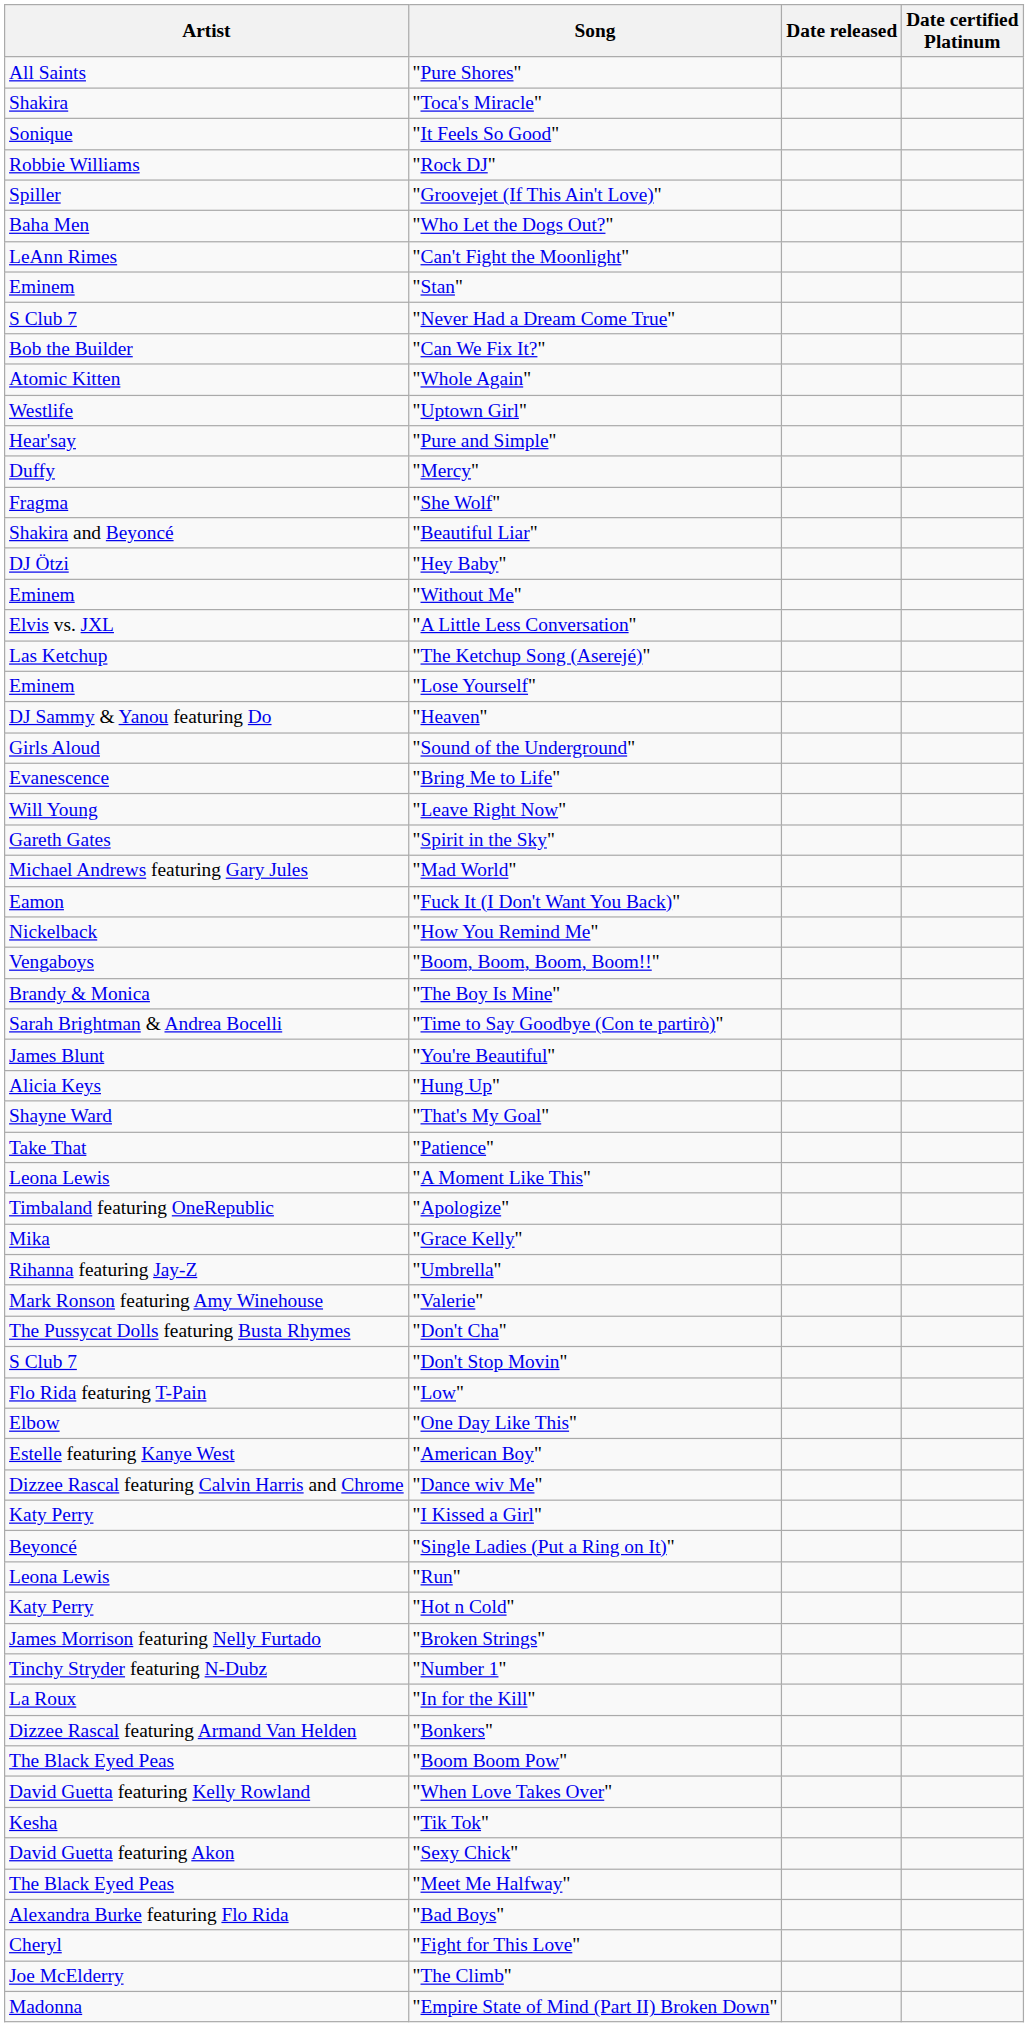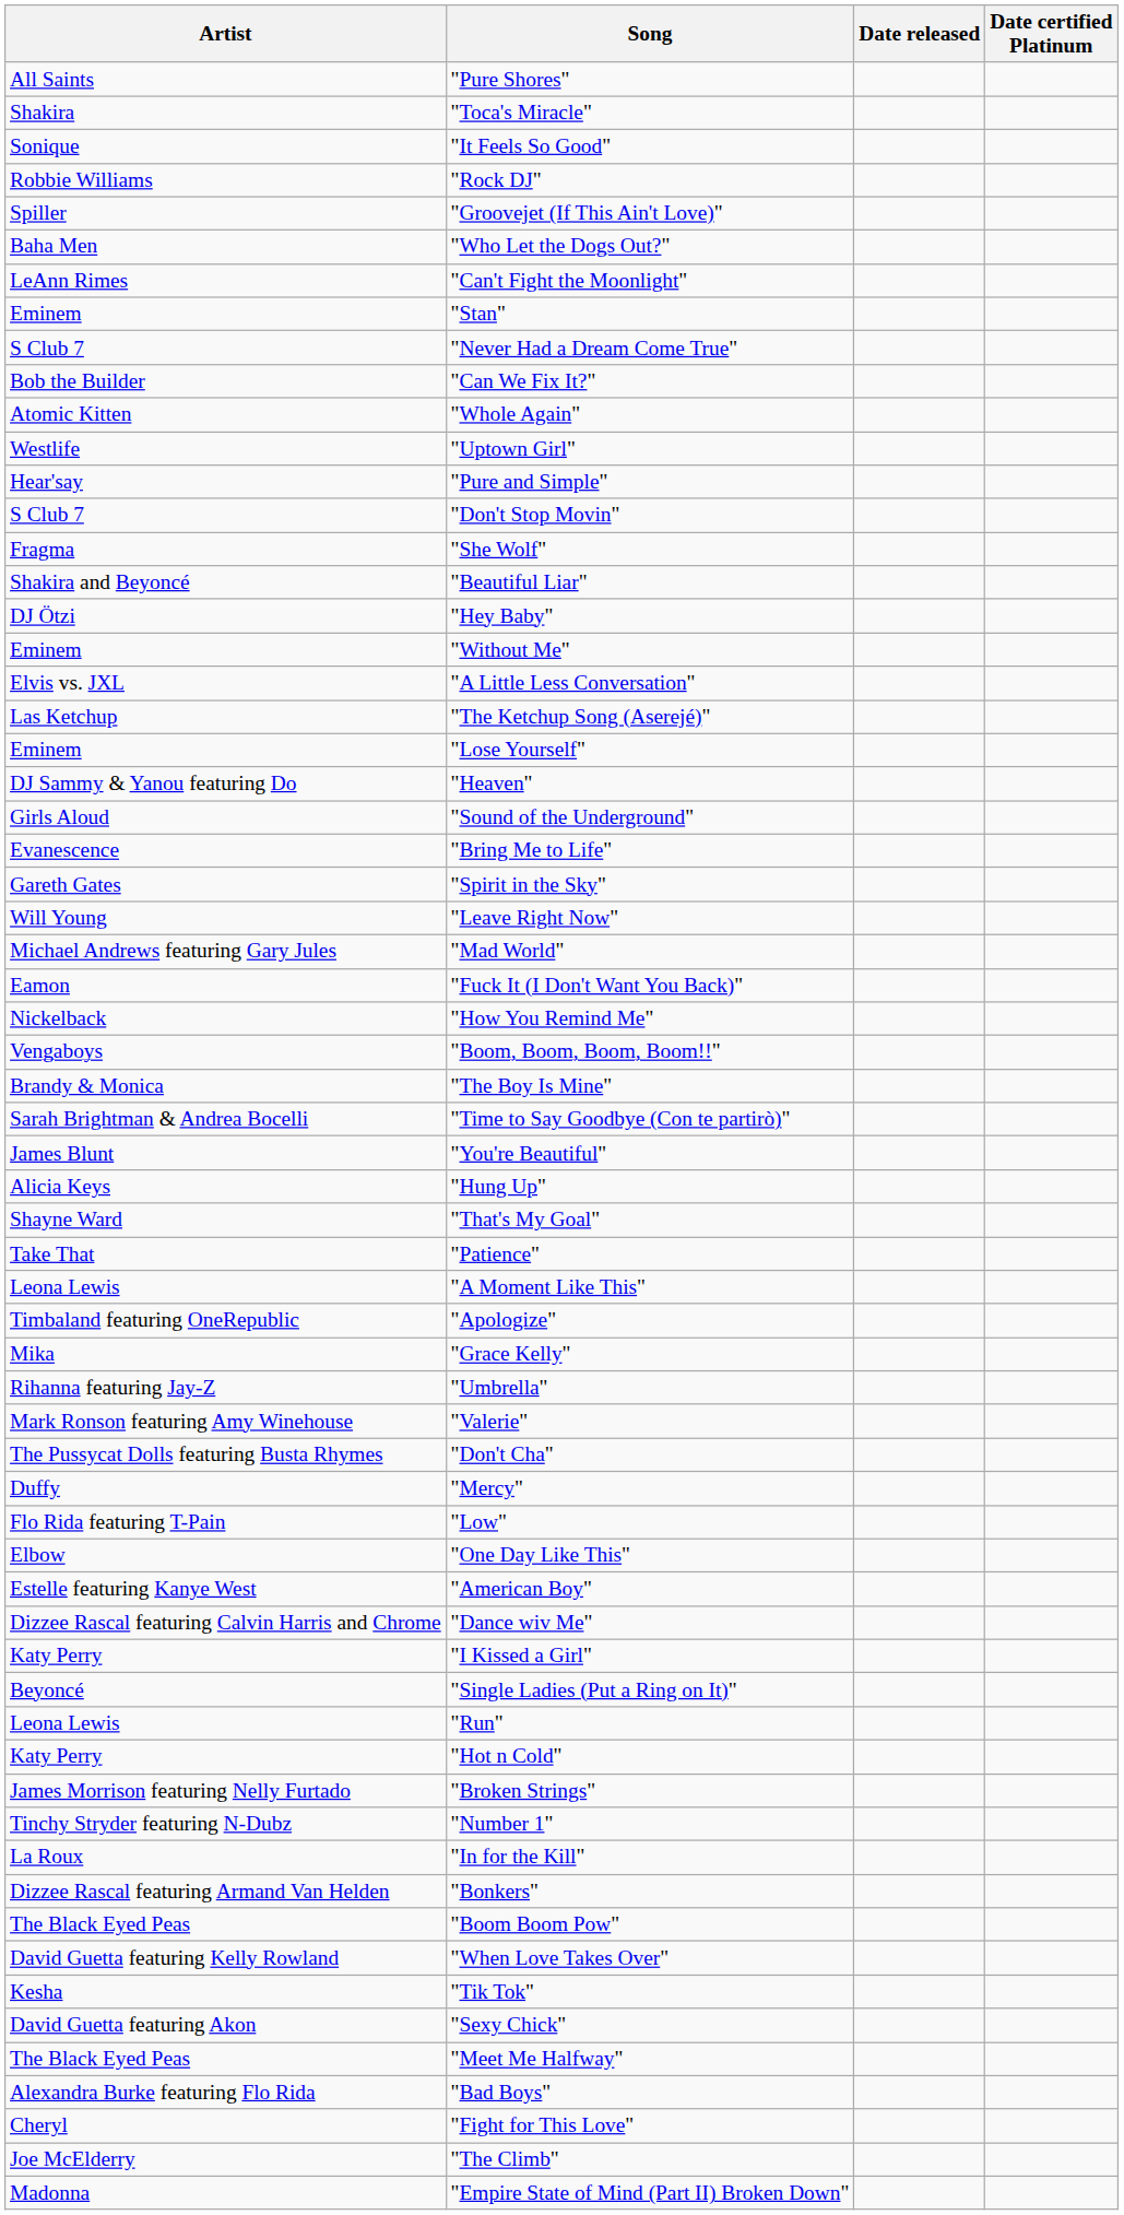 <table class="wikitable plainrowheaders sortable">
 <tr>
 <th scope=col>Artist</th>
 <th scope=col>Song</th>
 <th scope=col>Date released</th>
 <th scope=col>Date certified<br>Platinum</th>
 </tr>
 <tr>
 <td><a href='#'>All Saints</a></td>
 <td>"<a href='#'>Pure Shores</a>"</td>
 <td></td>
 <td></td>
 </tr>
 <tr>
 <td><a href='#'>Shakira</a></td>
 <td>"<a href='#'>Toca's Miracle</a>"</td>
 <td></td>
 <td></td>
 </tr>
 <tr>
 <td><a href='#'>Sonique</a></td>
 <td>"<a href='#'>It Feels So Good</a>"</td>
 <td></td>
 <td></td>
 </tr>
 <tr>
 <td><a href='#'>Robbie Williams</a></td>
 <td>"<a href='#'>Rock DJ</a>"</td>
 <td></td>
 <td></td>
 </tr>
 <tr>
 <td><a href='#'>Spiller</a></td>
 <td>"<a href='#'>Groovejet (If This Ain't Love)</a>"</td>
 <td></td>
 <td></td>
 </tr>
 <tr>
 <td><a href='#'>Baha Men</a></td>
 <td>"<a href='#'>Who Let the Dogs Out?</a>"</td>
 <td></td>
 <td></td>
 </tr>
 <tr>
 <td><a href='#'>LeAnn Rimes</a></td>
 <td>"<a href='#'>Can't Fight the Moonlight</a>"</td>
 <td></td>
 <td></td>
 </tr>
 <tr>
 <td><a href='#'>Eminem</a></td>
 <td>"<a href='#'>Stan</a>"</td>
 <td></td>
 <td></td>
 </tr>
 <tr>
 <td><a href='#'>S Club 7</a></td>
 <td>"<a href='#'>Never Had a Dream Come True</a>"</td>
 <td></td>
 <td></td>
 </tr>
 <tr>
 <td><a href='#'>Bob the Builder</a></td>
 <td>"<a href='#'>Can We Fix It?</a>"</td>
 <td></td>
 <td></td>
 </tr>
 <tr>
 <td><a href='#'>Atomic Kitten</a></td>
 <td>"<a href='#'>Whole Again</a>"</td>
 <td></td>
 <td></td>
 </tr>
 <tr>
 <td><a href='#'>Westlife</a></td>
 <td>"<a href='#'>Uptown Girl</a>"</td>
 <td></td>
 <td></td>
 </tr>
 <tr>
 <td><a href='#'>Hear'say</a></td>
 <td>"<a href='#'>Pure and Simple</a>"</td>
 <td></td>
 <td></td>
 </tr>
 <tr>
-<td><a href='#'>Duffy</a></td>
-<td>"<a href='#'>Mercy</a>"</td>
+<td><a href='#'>S Club 7</a></td>
+<td>"<a href='#'>Don't Stop Movin</a>"</td>
 <td></td>
 <td></td>
 </tr>
 <tr>
 <td><a href='#'>Fragma</a></td>
 <td>"<a href='#'>She Wolf</a>"</td>
 <td></td>
 <td></td>
 </tr>
 <tr>
 <td><a href='#'>Shakira</a> and <a href='#'>Beyoncé</a></td>
 <td>"<a href='#'>Beautiful Liar</a>"</td>
 <td></td>
 <td></td>
 </tr>
 <tr>
 <td><a href='#'>DJ Ötzi</a></td>
 <td>"<a href='#'>Hey Baby</a>"</td>
 <td></td>
 <td></td>
 </tr>
 <tr>
 <td><a href='#'>Eminem</a></td>
 <td>"<a href='#'>Without Me</a>"</td>
 <td></td>
 <td></td>
 </tr>
 <tr>
 <td><a href='#'>Elvis</a> vs. <a href='#'>JXL</a></td>
 <td>"<a href='#'>A Little Less Conversation</a>"</td>
 <td></td>
 <td></td>
 </tr>
 <tr>
 <td><a href='#'>Las Ketchup</a></td>
 <td>"<a href='#'>The Ketchup Song (Aserejé)</a>"</td>
 <td></td>
 <td></td>
 </tr>
 <tr>
 <td><a href='#'>Eminem</a></td>
 <td>"<a href='#'>Lose Yourself</a>"</td>
 <td></td>
 <td></td>
 </tr>
 <tr>
 <td><a href='#'>DJ Sammy</a> & <a href='#'>Yanou</a> featuring <a href='#'>Do</a></td>
 <td>"<a href='#'>Heaven</a>"</td>
 <td></td>
 <td></td>
 </tr>
 <tr>
 <td><a href='#'>Girls Aloud</a></td>
 <td>"<a href='#'>Sound of the Underground</a>"</td>
 <td></td>
 <td></td>
 </tr>
 <tr>
 <td><a href='#'>Evanescence</a></td>
 <td>"<a href='#'>Bring Me to Life</a>"</td>
 <td></td>
 <td></td>
 </tr>
 <tr>
-<td><a href='#'>Will Young</a></td>
-<td>"<a href='#'>Leave Right Now</a>"</td>
+<td><a href='#'>Gareth Gates</a></td>
+<td>"<a href='#'>Spirit in the Sky</a>"</td>
 <td></td>
 <td></td>
 </tr>
 <tr>
-<td><a href='#'>Gareth Gates</a></td>
-<td>"<a href='#'>Spirit in the Sky</a>"</td>
+<td><a href='#'>Will Young</a></td>
+<td>"<a href='#'>Leave Right Now</a>"</td>
 <td></td>
 <td></td>
 </tr>
 <tr>
 <td><a href='#'>Michael Andrews</a> featuring <a href='#'>Gary Jules</a></td>
 <td>"<a href='#'>Mad World</a>"</td>
 <td></td>
 <td></td>
 </tr>
 <tr>
 <td><a href='#'>Eamon</a></td>
 <td>"<a href='#'>Fuck It (I Don't Want You Back)</a>"</td>
 <td></td>
 <td></td>
 </tr>
 <tr>
 <td><a href='#'>Nickelback</a></td>
 <td>"<a href='#'>How You Remind Me</a>"</td>
 <td></td>
 <td></td>
 </tr>
 <tr>
 <td><a href='#'>Vengaboys</a></td>
 <td>"<a href='#'>Boom, Boom, Boom, Boom!!</a>"</td>
 <td></td>
 <td></td>
 </tr>
 <tr>
 <td><a href='#'>Brandy & Monica</a></td>
 <td>"<a href='#'>The Boy Is Mine</a>"</td>
 <td></td>
 <td></td>
 </tr>
 <tr>
 <td><a href='#'>Sarah Brightman</a> & <a href='#'>Andrea Bocelli</a></td>
 <td>"<a href='#'>Time to Say Goodbye (Con te partirò)</a>"</td>
 <td></td>
 <td></td>
 </tr>
 <tr>
 <td><a href='#'>James Blunt</a></td>
 <td>"<a href='#'>You're Beautiful</a>"</td>
 <td></td>
 <td></td>
 </tr>
 <tr>
 <td><a href='#'>Alicia Keys</a></td>
 <td>"<a href='#'>Hung Up</a>"</td>
 <td></td>
 <td></td>
 </tr>
 <tr>
 <td><a href='#'>Shayne Ward</a></td>
 <td>"<a href='#'>That's My Goal</a>"</td>
 <td></td>
 <td></td>
 </tr>
 <tr>
 <td><a href='#'>Take That</a></td>
 <td>"<a href='#'>Patience</a>"</td>
 <td></td>
 <td></td>
 </tr>
 <tr>
 <td><a href='#'>Leona Lewis</a></td>
 <td>"<a href='#'>A Moment Like This</a>"</td>
 <td></td>
 <td></td>
 </tr>
 <tr>
 <td><a href='#'>Timbaland</a> featuring <a href='#'>OneRepublic</a></td>
 <td>"<a href='#'>Apologize</a>"</td>
 <td></td>
 <td></td>
 </tr>
 <tr>
 <td><a href='#'>Mika</a></td>
 <td>"<a href='#'>Grace Kelly</a>"</td>
 <td></td>
 <td></td>
 </tr>
 <tr>
 <td><a href='#'>Rihanna</a> featuring <a href='#'>Jay-Z</a></td>
 <td>"<a href='#'>Umbrella</a>"</td>
 <td></td>
 <td></td>
 </tr>
 <tr>
 <td><a href='#'>Mark Ronson</a> featuring <a href='#'>Amy Winehouse</a></td>
 <td>"<a href='#'>Valerie</a>"</td>
 <td></td>
 <td></td>
 </tr>
 <tr>
 <td><a href='#'>The Pussycat Dolls</a> featuring <a href='#'>Busta Rhymes</a></td>
 <td>"<a href='#'>Don't Cha</a>"</td>
 <td></td>
 <td></td>
 </tr>
 <tr>
-<td><a href='#'>S Club 7</a></td>
-<td>"<a href='#'>Don't Stop Movin</a>"</td>
+<td><a href='#'>Duffy</a></td>
+<td>"<a href='#'>Mercy</a>"</td>
 <td></td>
 <td></td>
 </tr>
 <tr>
 <td><a href='#'>Flo Rida</a> featuring <a href='#'>T-Pain</a></td>
 <td>"<a href='#'>Low</a>"</td>
 <td></td>
 <td></td>
 </tr>
 <tr>
 <td><a href='#'>Elbow</a></td>
 <td>"<a href='#'>One Day Like This</a>"</td>
 <td></td>
 <td></td>
 </tr>
 <tr>
 <td><a href='#'>Estelle</a> featuring <a href='#'>Kanye West</a></td>
 <td>"<a href='#'>American Boy</a>"</td>
 <td></td>
 <td></td>
 </tr>
 <tr>
 <td><a href='#'>Dizzee Rascal</a> featuring <a href='#'>Calvin Harris</a> and <a href='#'>Chrome</a></td>
 <td>"<a href='#'>Dance wiv Me</a>"</td>
 <td></td>
 <td></td>
 </tr>
 <tr>
 <td><a href='#'>Katy Perry</a></td>
 <td>"<a href='#'>I Kissed a Girl</a>"</td>
 <td></td>
 <td></td>
 </tr>
 <tr>
 <td><a href='#'>Beyoncé</a></td>
 <td>"<a href='#'>Single Ladies (Put a Ring on It)</a>"</td>
 <td></td>
 <td></td>
 </tr>
 <tr>
 <td><a href='#'>Leona Lewis</a></td>
 <td>"<a href='#'>Run</a>"</td>
 <td></td>
 <td></td>
 </tr>
 <tr>
 <td><a href='#'>Katy Perry</a></td>
 <td>"<a href='#'>Hot n Cold</a>"</td>
 <td></td>
 <td></td>
 </tr>
 <tr>
 <td><a href='#'>James Morrison</a> featuring <a href='#'>Nelly Furtado</a></td>
 <td>"<a href='#'>Broken Strings</a>"</td>
 <td></td>
 <td></td>
 </tr>
 <tr>
 <td><a href='#'>Tinchy Stryder</a> featuring <a href='#'>N-Dubz</a></td>
 <td>"<a href='#'>Number 1</a>"</td>
 <td></td>
 <td></td>
 </tr>
 <tr>
 <td><a href='#'>La Roux</a></td>
 <td>"<a href='#'>In for the Kill</a>"</td>
 <td></td>
 <td></td>
 </tr>
 <tr>
 <td><a href='#'>Dizzee Rascal</a> featuring <a href='#'>Armand Van Helden</a></td>
 <td>"<a href='#'>Bonkers</a>"</td>
 <td></td>
 <td></td>
 </tr>
 <tr>
 <td><a href='#'>The Black Eyed Peas</a></td>
 <td>"<a href='#'>Boom Boom Pow</a>"</td>
 <td></td>
 <td></td>
 </tr>
 <tr>
 <td><a href='#'>David Guetta</a> featuring <a href='#'>Kelly Rowland</a></td>
 <td>"<a href='#'>When Love Takes Over</a>"</td>
 <td></td>
 <td></td>
 </tr>
 <tr>
 <td><a href='#'>Kesha</a></td>
 <td>"<a href='#'>Tik Tok</a>"</td>
 <td></td>
 <td></td>
 </tr>
 <tr>
 <td><a href='#'>David Guetta</a> featuring <a href='#'>Akon</a></td>
 <td>"<a href='#'>Sexy Chick</a>"</td>
 <td></td>
 <td></td>
 </tr>
 <tr>
 <td><a href='#'>The Black Eyed Peas</a></td>
 <td>"<a href='#'>Meet Me Halfway</a>"</td>
 <td></td>
 <td></td>
 </tr>
 <tr>
 <td><a href='#'>Alexandra Burke</a> featuring <a href='#'>Flo Rida</a></td>
 <td>"<a href='#'>Bad Boys</a>"</td>
 <td></td>
 <td></td>
 </tr>
 <tr>
 <td><a href='#'>Cheryl</a></td>
 <td>"<a href='#'>Fight for This Love</a>"</td>
 <td></td>
 <td></td>
 </tr>
 <tr>
 <td><a href='#'>Joe McElderry</a></td>
 <td>"<a href='#'>The Climb</a>"</td>
 <td></td>
 <td></td>
 </tr>
 <tr>
 <td><a href='#'>Madonna</a></td>
 <td>"<a href='#'>Empire State of Mind (Part II) Broken Down</a>"</td>
 <td></td>
 <td></td>
 </tr>
 </table>
